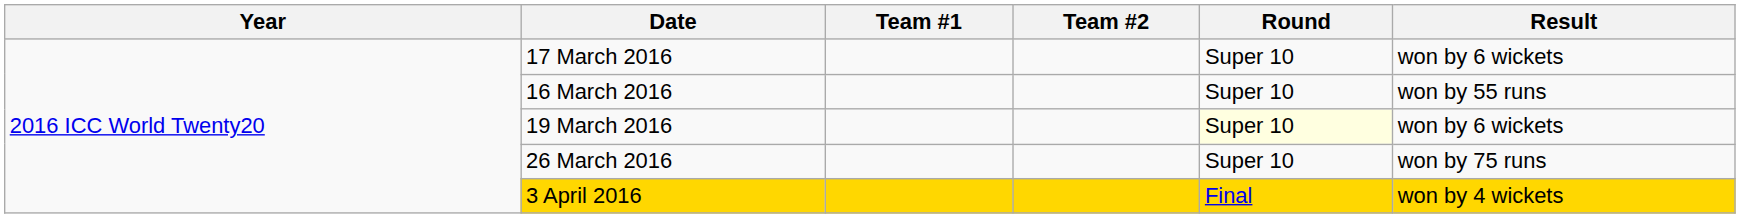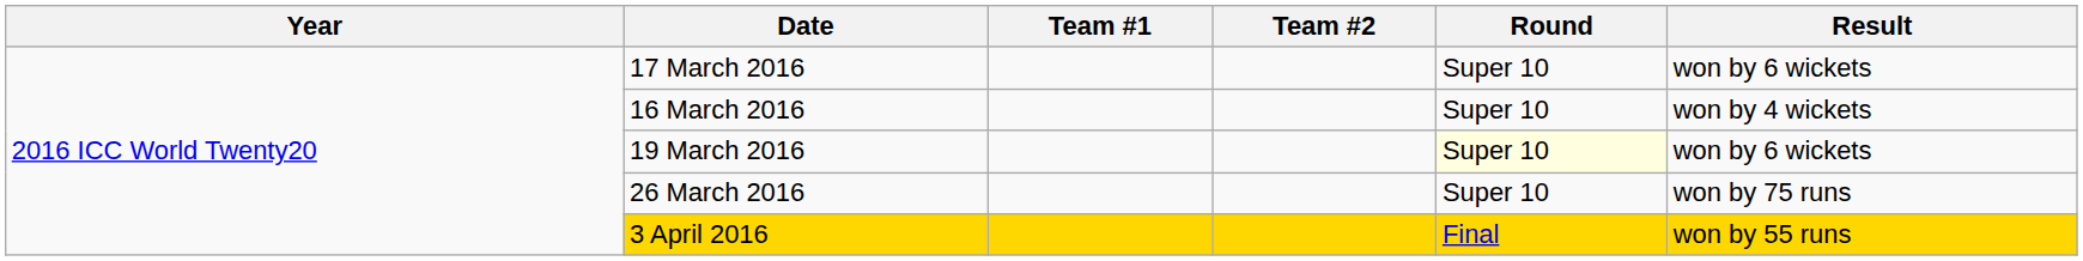 <table class="wikitable" style="text-align:left; width:100%;">
 <tr>
 <th>Year</th>
 <th>Date</th>
 <th>Team #1</th>
 <th>Team #2</th>
 <th>Round</th>
 <th>Result</th>
 </tr>
 <tr>
 <td rowspan=5><a href='#'>2016 ICC World Twenty20</a></td>
 <td>17 March 2016</td>
 <td></td>
 <td></td>
 <td>Super 10</td>
 <td> won by 6 wickets</td>
 </tr>
 <tr>
 <td>16 March 2016</td>
 <td></td>
 <td></td>
 <td>Super 10</td>
-<td> won by 55 runs</td>
+<td> won by 4 wickets</td>
 </tr>
 <tr>
 <td>19 March 2016</td>
 <td></td>
 <td></td>
 <td style="background: lightyellow;">Super 10</td>
 <td> won by 6 wickets</td>
 </tr>
 <tr>
 <td>26 March 2016</td>
 <td></td>
 <td></td>
 <td>Super 10</td>
 <td> won by 75 runs</td>
 </tr>
 <tr bgcolor=gold>
 <td>3 April 2016</td>
 <td></td>
 <td></td>
 <td><a href='#'>Final</a></td>
-<td> won by 4 wickets</td>
+<td> won by 55 runs</td>
 </tr>
 </table>
